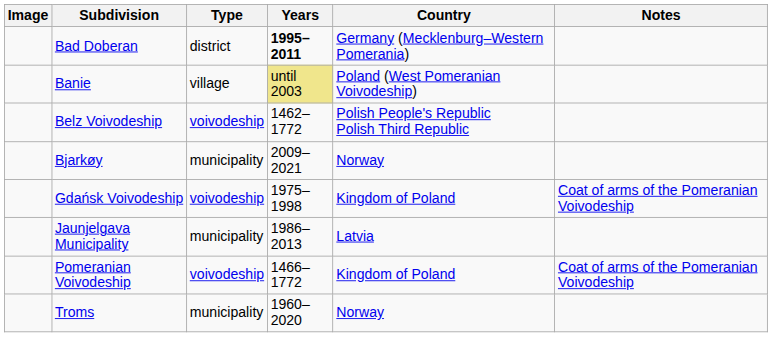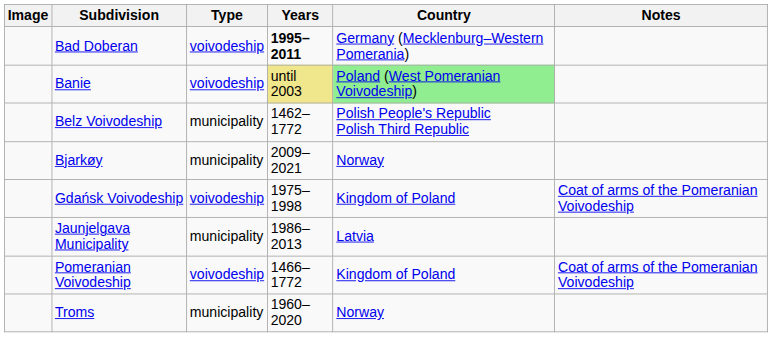 <table class="wikitable sortable">
 <tr>
 <th>Image</th>
 <th>Subdivision</th>
 <th>Type</th>
 <th>Years</th>
 <th>Country</th>
 <th>Notes</th>
 </tr>
 <tr>
 <td></td>
 <td><a href='#'>Bad Doberan</a></td>
-<td>district</td>
+<td><a href='#'>voivodeship</a></td>
 <td><strong>1995–2011</strong></td>
 <td><a href='#'>Germany</a> (<a href='#'>Mecklenburg–Western Pomerania</a>)</td>
 <td></td>
 </tr>
 <tr>
 <td></td>
 <td><a href='#'>Banie</a></td>
-<td>village</td>
+<td><a href='#'>voivodeship</a></td>
 <td style="background: khaki;">until 2003</td>
-<td><a href='#'>Poland</a> (<a href='#'>West Pomeranian Voivodeship</a>)</td>
+<td style="background: lightgreen;"><a href='#'>Poland</a> (<a href='#'>West Pomeranian Voivodeship</a>)</td>
 <td></td>
 </tr>
 <tr>
 <td></td>
 <td><a href='#'>Belz Voivodeship</a></td>
-<td><a href='#'>voivodeship</a></td>
+<td>municipality</td>
 <td>1462–1772</td>
 <td><a href='#'>Polish People's Republic</a><br><a href='#'>Polish Third Republic</a></td>
 <td></td>
 </tr>
 <tr>
 <td></td>
 <td><a href='#'>Bjarkøy</a></td>
 <td>municipality</td>
 <td>2009–2021</td>
 <td><a href='#'>Norway</a></td>
 <td></td>
 </tr>
 <tr>
 <td></td>
 <td><a href='#'>Gdańsk Voivodeship</a></td>
 <td><a href='#'>voivodeship</a></td>
 <td>1975–1998</td>
 <td><a href='#'>Kingdom of Poland</a></td>
 <td><a href='#'>Coat of arms of the Pomeranian Voivodeship</a></td>
 </tr>
 <tr>
 <td></td>
 <td><a href='#'>Jaunjelgava Municipality</a></td>
 <td>municipality</td>
 <td>1986–2013</td>
 <td><a href='#'>Latvia</a></td>
 <td></td>
 </tr>
 <tr>
 <td></td>
 <td><a href='#'>Pomeranian Voivodeship</a></td>
 <td><a href='#'>voivodeship</a></td>
 <td>1466–1772</td>
 <td><a href='#'>Kingdom of Poland</a></td>
 <td><a href='#'>Coat of arms of the Pomeranian Voivodeship</a></td>
 </tr>
 <tr>
 <td></td>
 <td><a href='#'>Troms</a></td>
 <td>municipality</td>
 <td>1960–2020</td>
 <td><a href='#'>Norway</a></td>
 <td></td>
 </tr>
 </table>
